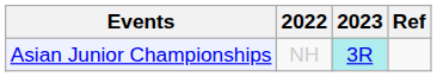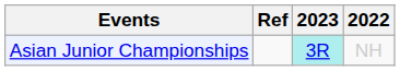 <table class="wikitable" style="font-size: 90%; text-align:center">
 <tr>
 <th>Events</th>
+<th>Ref</th>
+<th>2023</th>
 <th>2022</th>
-<th>2023</th>
-<th>Ref</th>
 </tr>
 <tr>
 <td bgcolor="#ECF2FF"; align="left"><a href='#'>Asian Junior Championships</a></td>
+<td></td>
+<td bgcolor=AFEEEE><a href='#'>3R</a></td>
 <td style=color:#ccc>NH</td>
-<td bgcolor=AFEEEE><a href='#'>3R</a></td>
-<td></td>
 </tr>
 </table>
